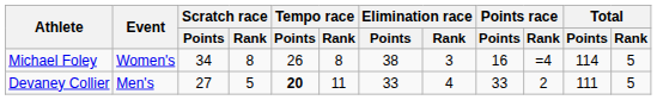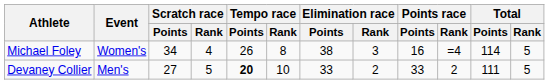 <table class=wikitable style=font-size:90%;text-align:center>
 <tr>
 <th rowspan=2>Athlete</th>
 <th rowspan=2>Event</th>
 <th colspan=2>Scratch race</th>
 <th colspan=2>Tempo race</th>
 <th colspan=2>Elimination race</th>
 <th colspan=2>Points race</th>
 <th colspan=2>Total</th>
 </tr>
 <tr style=font-size:95%>
 <th>Points</th>
 <th>Rank</th>
 <th>Points</th>
 <th>Rank</th>
 <th>Points</th>
 <th>Rank</th>
 <th>Points</th>
 <th>Rank</th>
 <th>Points</th>
 <th>Rank</th>
 </tr>
 <tr>
 <td align=left><a href='#'>Michael Foley</a></td>
 <td align=left><a href='#'>Women's</a></td>
 <td>34</td>
-<td>8</td>
+<td>4</td>
 <td>26</td>
 <td>8</td>
 <td>38</td>
 <td>3</td>
 <td>16</td>
 <td>=4</td>
 <td>114</td>
 <td>5</td>
 </tr>
 <tr>
 <td align=left><a href='#'>Devaney Collier</a></td>
 <td align=left><a href='#'>Men's</a></td>
 <td>27</td>
 <td>5</td>
 <td><strong>20</strong></td>
-<td>11</td>
+<td>10</td>
 <td>33</td>
-<td>4</td>
+<td>2</td>
 <td>33</td>
 <td>2</td>
 <td>111</td>
 <td>5</td>
 </tr>
 </table>
